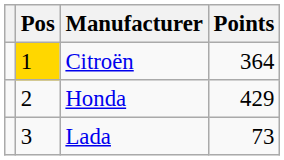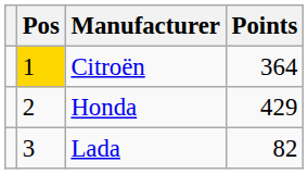 <table class="wikitable" style="font-size: 95%;">
 <tr>
 <th></th>
 <th>Pos</th>
 <th>Manufacturer</th>
 <th>Points</th>
 </tr>
 <tr>
 <td align="left"></td>
 <td style="background: gold;">1</td>
 <td> <a href='#'>Citroën</a></td>
 <td align="right">364</td>
 </tr>
 <tr>
 <td align="left"></td>
 <td>2</td>
 <td> <a href='#'>Honda</a></td>
 <td align="right">429</td>
 </tr>
 <tr>
 <td align="left"></td>
 <td>3</td>
 <td> <a href='#'>Lada</a></td>
-<td align="right">73</td>
+<td align="right">82</td>
 </tr>
 </table>
